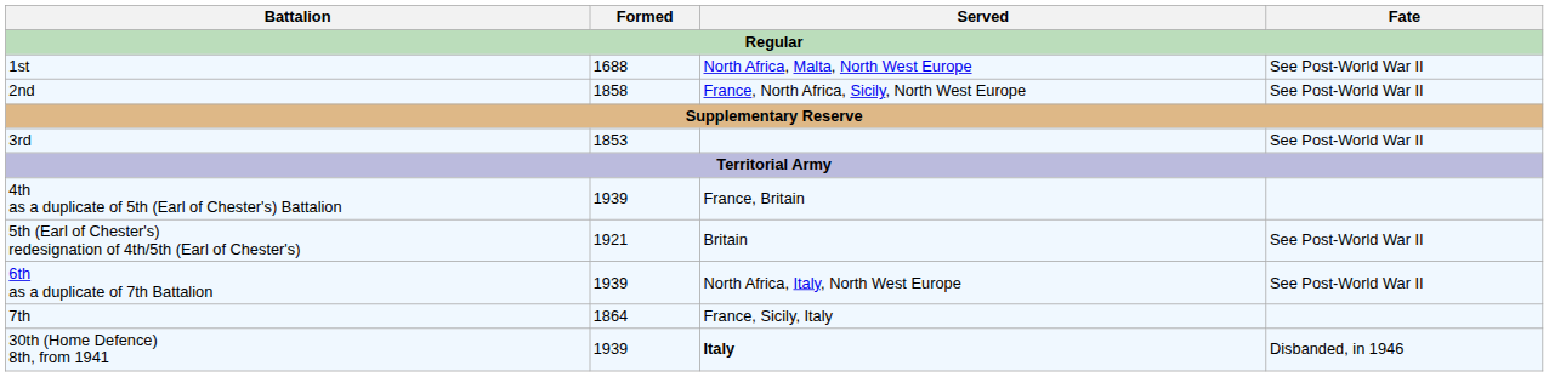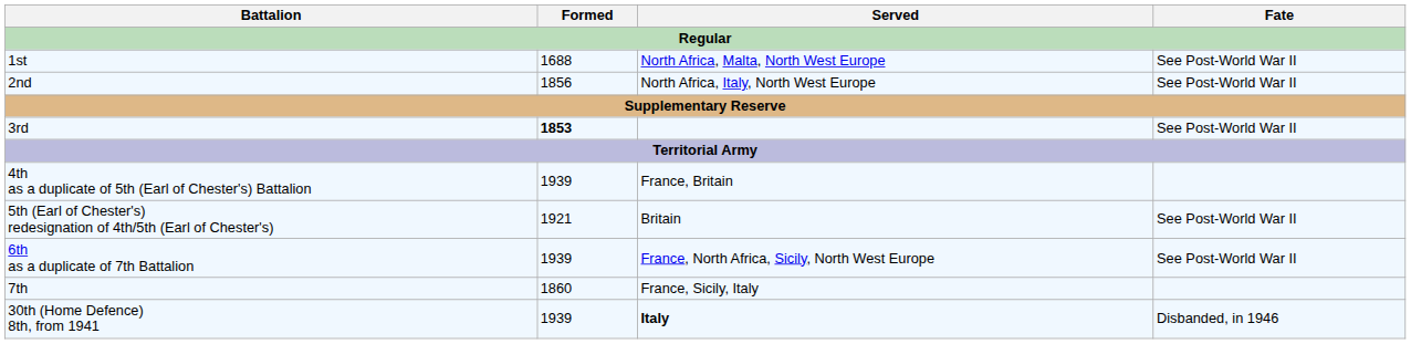 <table class="wikitable" style="width:100%;">
 <tr>
 <th>Battalion</th>
 <th>Formed</th>
 <th>Served</th>
 <th>Fate</th>
 </tr>
 <tr>
 <th colspan="5" style="background:#bdb;">Regular</th>
 </tr>
 <tr style="background:#f0f8ff;">
 <td>1st</td>
 <td>1688</td>
 <td><a href='#'>North Africa</a>, <a href='#'>Malta</a>, <a href='#'>North West Europe</a></td>
 <td>See Post-World War II</td>
 </tr>
 <tr style="background:#f0f8ff;">
 <td>2nd</td>
-<td>1858</td>
-<td><a href='#'>France</a>, North Africa, <a href='#'>Sicily</a>, North West Europe</td>
+<td>1856</td>
+<td>North Africa, <a href='#'>Italy</a>, North West Europe</td>
 <td>See Post-World War II</td>
 </tr>
 <tr>
 <th colspan="5" style="background:#deb887;">Supplementary Reserve</th>
 </tr>
 <tr style="background:#f0f8ff;">
 <td>3rd</td>
-<td>1853</td>
+<td><strong>1853</strong></td>
 <td></td>
 <td>See Post-World War II</td>
 </tr>
 <tr>
 <th colspan="5" style="background:#bbd;">Territorial Army</th>
 </tr>
 <tr style="background:#f0f8ff;">
 <td>4th<br>as a duplicate of 5th (Earl of Chester's) Battalion</td>
 <td>1939</td>
 <td>France, Britain</td>
 <td></td>
 </tr>
 <tr style="background:#f0f8ff;">
 <td>5th (Earl of Chester's)<br>redesignation of 4th/5th (Earl of Chester's)</td>
 <td>1921</td>
 <td>Britain</td>
 <td>See Post-World War II</td>
 </tr>
 <tr style="background:#f0f8ff;">
 <td><a href='#'>6th</a><br>as a duplicate of 7th Battalion</td>
 <td>1939</td>
-<td>North Africa, <a href='#'>Italy</a>, North West Europe</td>
+<td><a href='#'>France</a>, North Africa, <a href='#'>Sicily</a>, North West Europe</td>
 <td>See Post-World War II</td>
 </tr>
 <tr style="background:#f0f8ff;">
 <td>7th</td>
-<td>1864</td>
+<td>1860</td>
 <td>France, Sicily, Italy</td>
 <td></td>
 </tr>
 <tr style="background:#f0f8ff;">
 <td>30th (Home Defence)<br>8th, from 1941</td>
 <td>1939</td>
 <td><strong>Italy</strong></td>
 <td>Disbanded, in 1946</td>
 </tr>
 </table>
